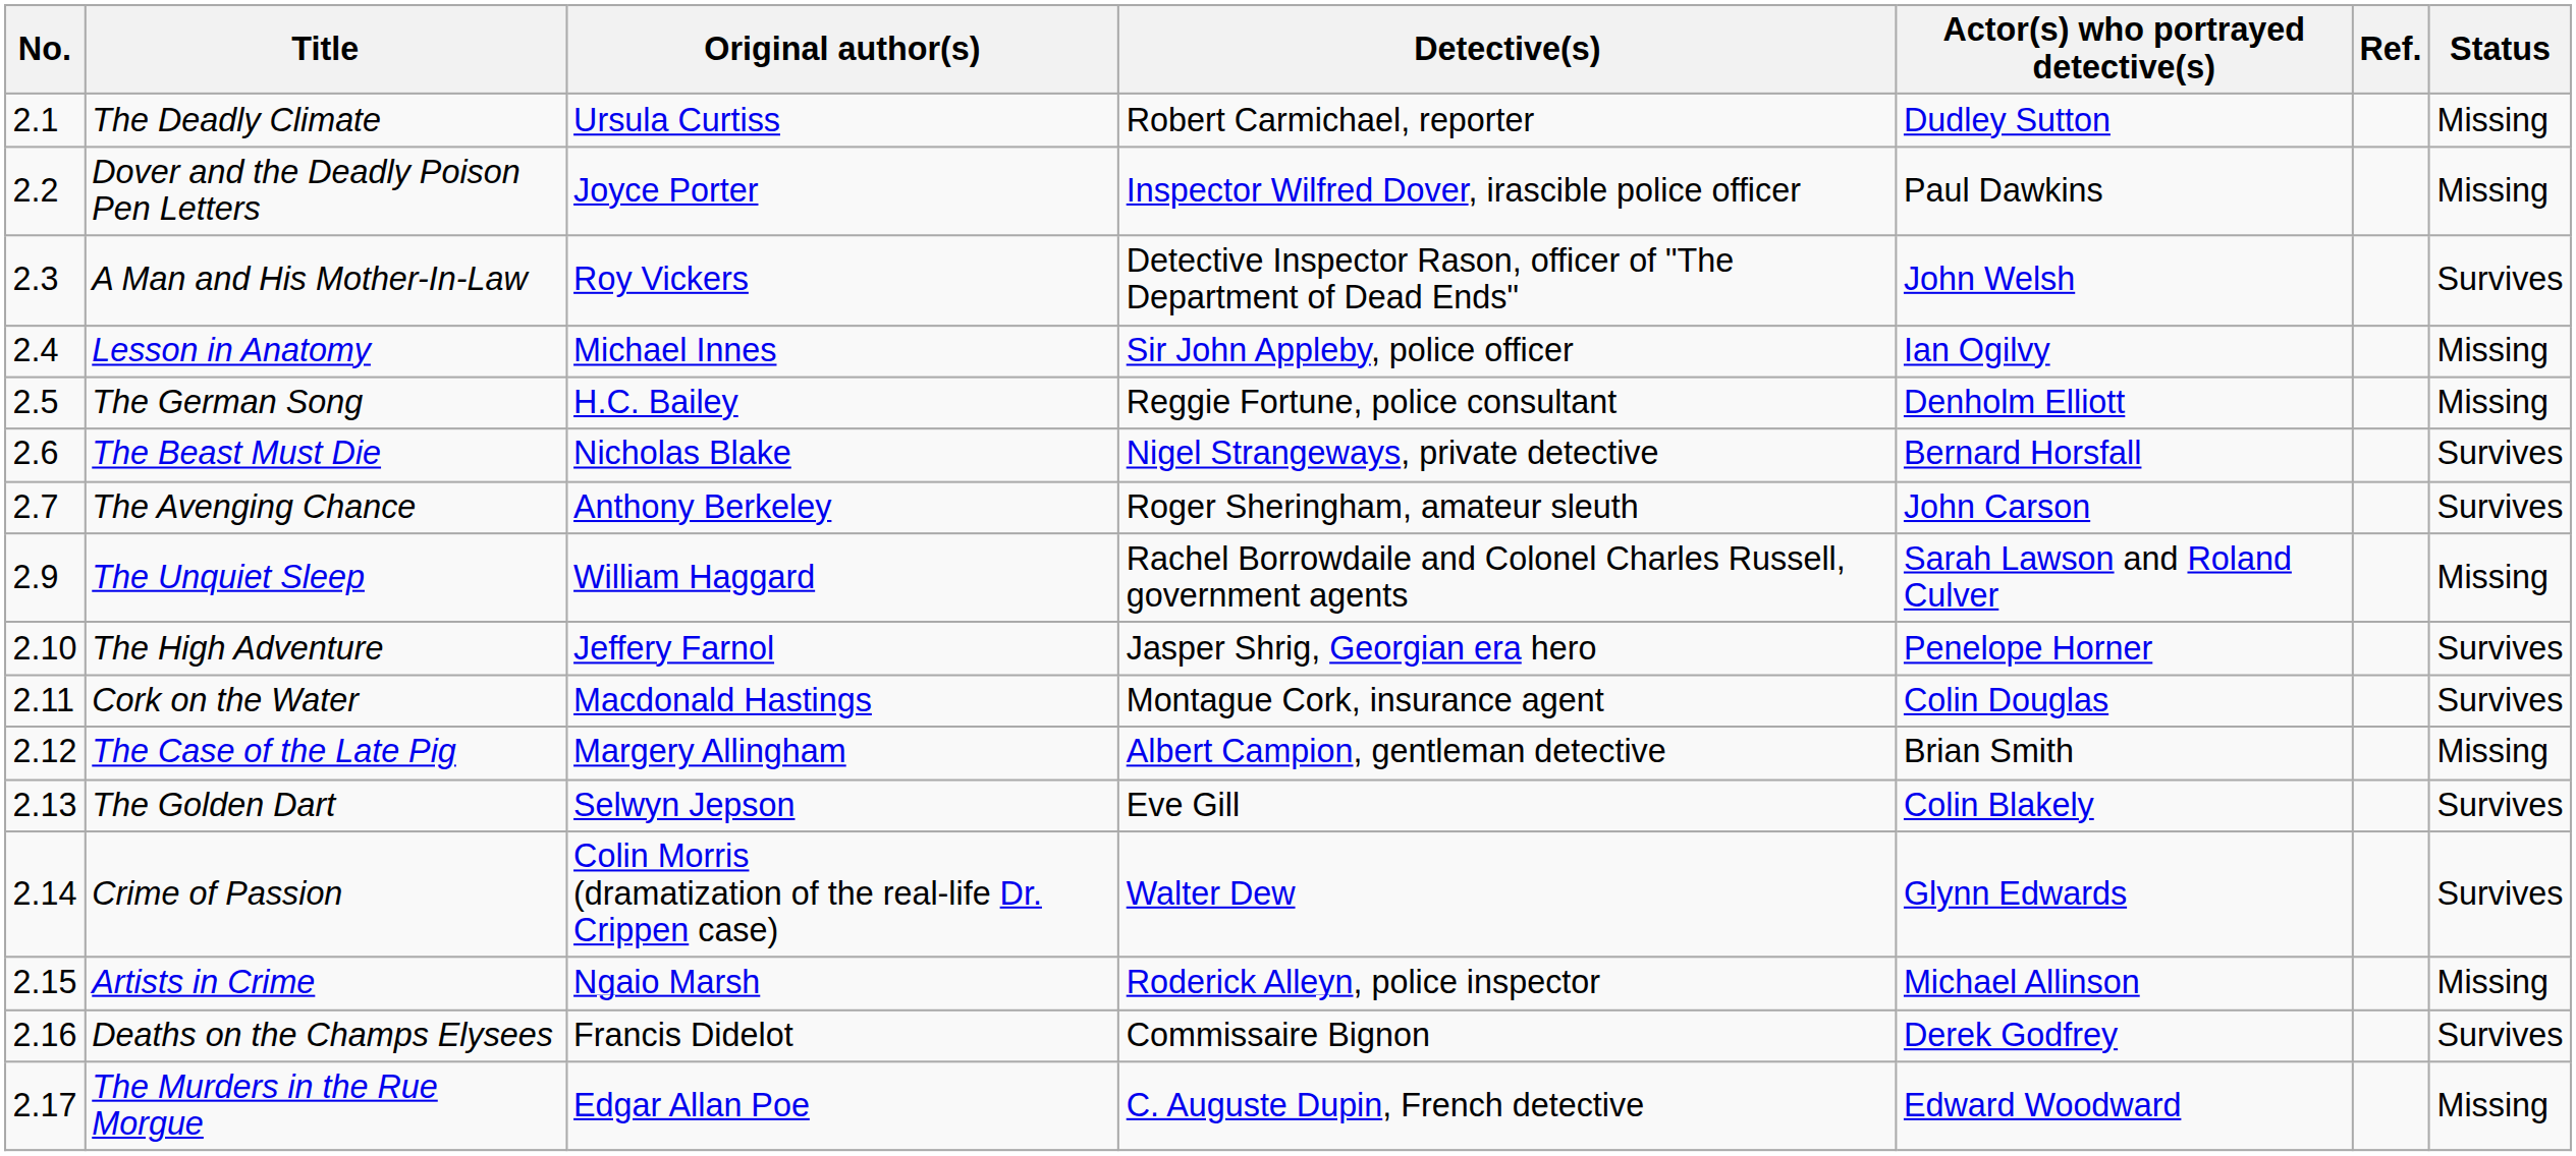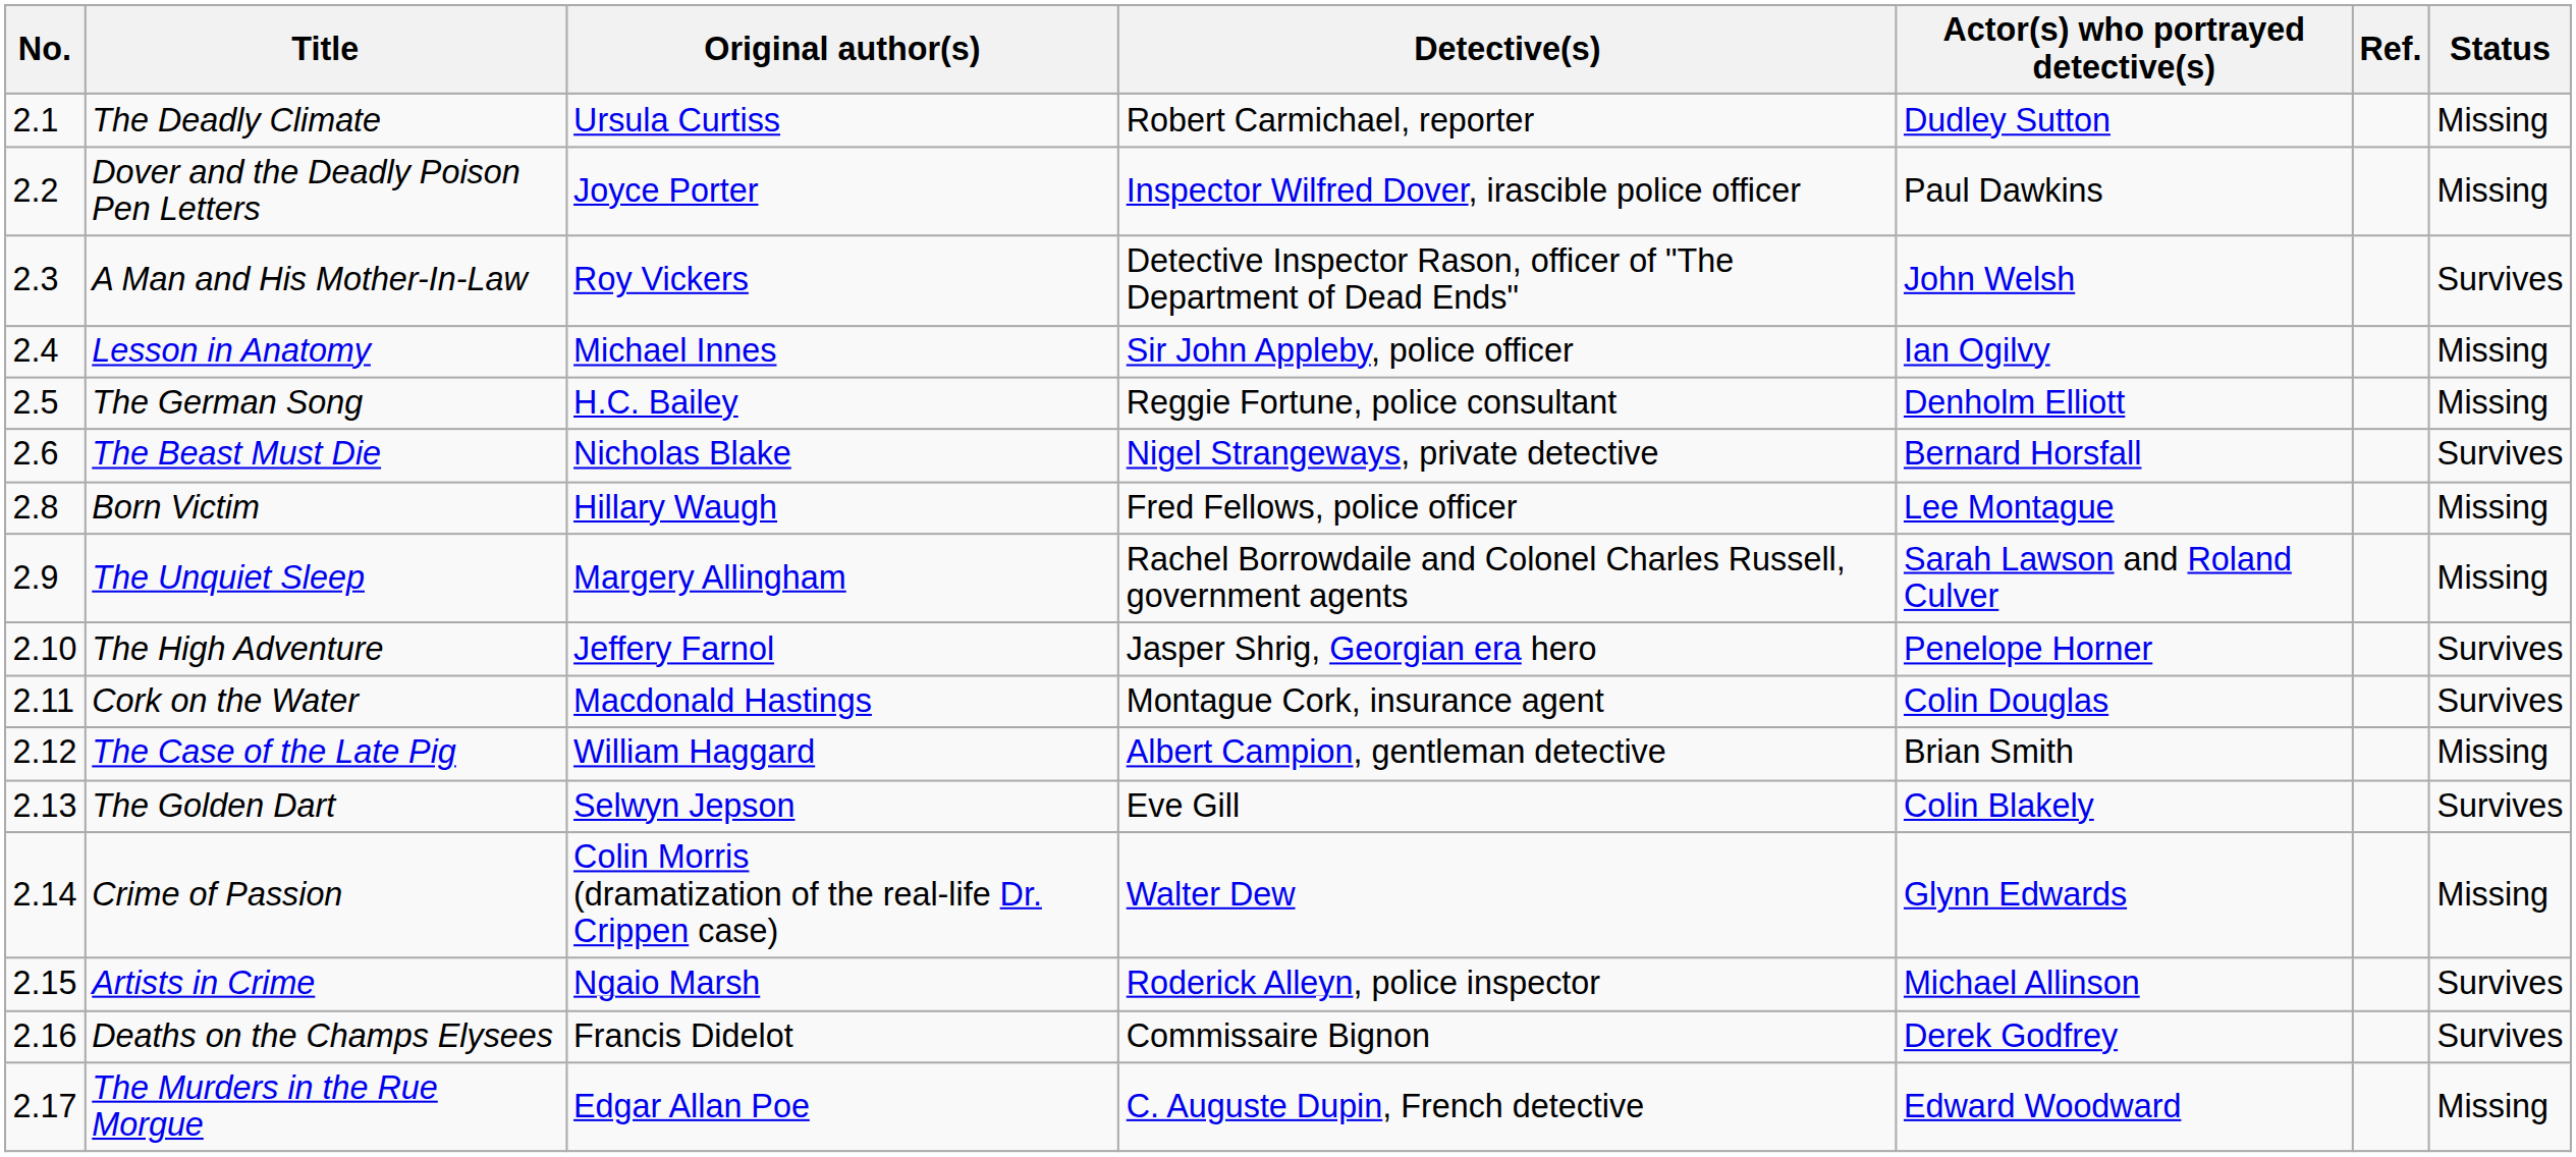 <table class="wikitable">
 <tr>
 <th>No.</th>
 <th>Title</th>
 <th>Original author(s)</th>
 <th>Detective(s)</th>
 <th>Actor(s) who portrayed detective(s)</th>
 <th>Ref.</th>
 <th>Status</th>
 </tr>
 <tr>
 <td>2.1</td>
 <td><em>The Deadly Climate</em></td>
 <td><a href='#'>Ursula Curtiss</a></td>
 <td>Robert Carmichael, reporter</td>
 <td><a href='#'>Dudley Sutton</a></td>
 <td></td>
 <td>Missing</td>
 </tr>
 <tr>
 <td>2.2</td>
 <td><em>Dover and the Deadly Poison Pen Letters</em></td>
 <td><a href='#'>Joyce Porter</a></td>
 <td><a href='#'>Inspector Wilfred Dover</a>, irascible police officer</td>
 <td>Paul Dawkins</td>
 <td></td>
 <td>Missing</td>
 </tr>
 <tr>
 <td>2.3</td>
 <td><em>A Man and His Mother-In-Law</em></td>
 <td><a href='#'>Roy Vickers</a></td>
 <td>Detective Inspector Rason, officer of "The Department of Dead Ends"</td>
 <td><a href='#'>John Welsh</a></td>
 <td></td>
 <td>Survives</td>
 </tr>
 <tr>
 <td>2.4</td>
 <td><em><a href='#'>Lesson in Anatomy</a></em></td>
 <td><a href='#'>Michael Innes</a></td>
 <td><a href='#'>Sir John Appleby</a>, police officer</td>
 <td><a href='#'>Ian Ogilvy</a></td>
 <td></td>
 <td>Missing</td>
 </tr>
 <tr>
 <td>2.5</td>
 <td><em>The German Song</em></td>
 <td><a href='#'>H.C. Bailey</a></td>
 <td>Reggie Fortune, police consultant</td>
 <td><a href='#'>Denholm Elliott</a></td>
 <td></td>
 <td>Missing</td>
 </tr>
 <tr>
 <td>2.6</td>
 <td><em><a href='#'>The Beast Must Die</a></em></td>
 <td><a href='#'>Nicholas Blake</a></td>
 <td><a href='#'>Nigel Strangeways</a>, private detective</td>
 <td><a href='#'>Bernard Horsfall</a></td>
 <td></td>
 <td>Survives</td>
 </tr>
 <tr>
-<td>2.7</td>
-<td><em>The Avenging Chance</em></td>
-<td><a href='#'>Anthony Berkeley</a></td>
-<td>Roger Sheringham, amateur sleuth</td>
-<td><a href='#'>John Carson</a></td>
+<td>2.8</td>
+<td><em>Born Victim</em></td>
+<td><a href='#'>Hillary Waugh</a></td>
+<td>Fred Fellows, police officer</td>
+<td><a href='#'>Lee Montague</a></td>
 <td></td>
-<td>Survives</td>
+<td>Missing</td>
 </tr>
 <tr>
 <td>2.9</td>
 <td><em><a href='#'>The Unquiet Sleep</a></em></td>
-<td><a href='#'>William Haggard</a></td>
+<td><a href='#'>Margery Allingham</a></td>
 <td>Rachel Borrowdaile and Colonel Charles Russell, government agents</td>
 <td><a href='#'>Sarah Lawson</a> and <a href='#'>Roland Culver</a></td>
 <td></td>
 <td>Missing</td>
 </tr>
 <tr>
 <td>2.10</td>
 <td><em>The High Adventure</em></td>
 <td><a href='#'>Jeffery Farnol</a></td>
 <td>Jasper Shrig, <a href='#'>Georgian era</a> hero</td>
 <td><a href='#'>Penelope Horner</a></td>
 <td></td>
 <td>Survives</td>
 </tr>
 <tr>
 <td>2.11</td>
 <td><em>Cork on the Water</em></td>
 <td><a href='#'>Macdonald Hastings</a></td>
 <td>Montague Cork, insurance agent</td>
 <td><a href='#'>Colin Douglas</a></td>
 <td></td>
 <td>Survives</td>
 </tr>
 <tr>
 <td>2.12</td>
 <td><em><a href='#'>The Case of the Late Pig</a></em></td>
-<td><a href='#'>Margery Allingham</a></td>
+<td><a href='#'>William Haggard</a></td>
 <td><a href='#'>Albert Campion</a>, gentleman detective</td>
 <td>Brian Smith</td>
 <td></td>
 <td>Missing</td>
 </tr>
 <tr>
 <td>2.13</td>
 <td><em>The Golden Dart</em></td>
 <td><a href='#'>Selwyn Jepson</a></td>
 <td>Eve Gill</td>
 <td><a href='#'>Colin Blakely</a></td>
 <td></td>
 <td>Survives</td>
 </tr>
 <tr>
 <td>2.14</td>
 <td><em>Crime of Passion</em></td>
 <td><a href='#'>Colin Morris</a><br> (dramatization of the real-life <a href='#'>Dr. Crippen</a> case)</td>
 <td><a href='#'>Walter Dew</a></td>
 <td><a href='#'>Glynn Edwards</a></td>
 <td></td>
-<td>Survives</td>
+<td>Missing</td>
 </tr>
 <tr>
 <td>2.15</td>
 <td><em><a href='#'>Artists in Crime</a></em></td>
 <td><a href='#'>Ngaio Marsh</a></td>
 <td><a href='#'>Roderick Alleyn</a>, police inspector</td>
 <td><a href='#'>Michael Allinson</a></td>
 <td></td>
-<td>Missing</td>
+<td>Survives</td>
 </tr>
 <tr>
 <td>2.16</td>
 <td><em>Deaths on the Champs Elysees</em></td>
 <td>Francis Didelot</td>
 <td>Commissaire Bignon</td>
 <td><a href='#'>Derek Godfrey</a></td>
 <td></td>
 <td>Survives</td>
 </tr>
 <tr>
 <td>2.17</td>
 <td><em><a href='#'>The Murders in the Rue Morgue</a></em></td>
 <td><a href='#'>Edgar Allan Poe</a></td>
 <td><a href='#'>C. Auguste Dupin</a>, French detective</td>
 <td><a href='#'>Edward Woodward</a></td>
 <td></td>
 <td>Missing</td>
 </tr>
 </table>
